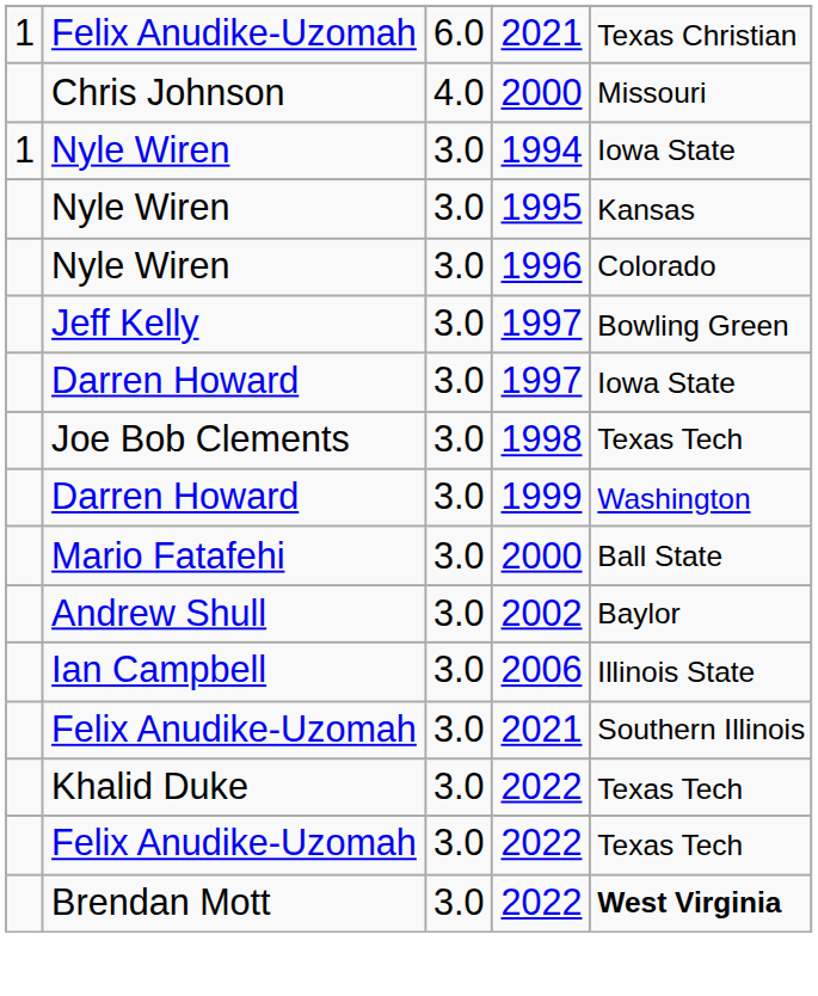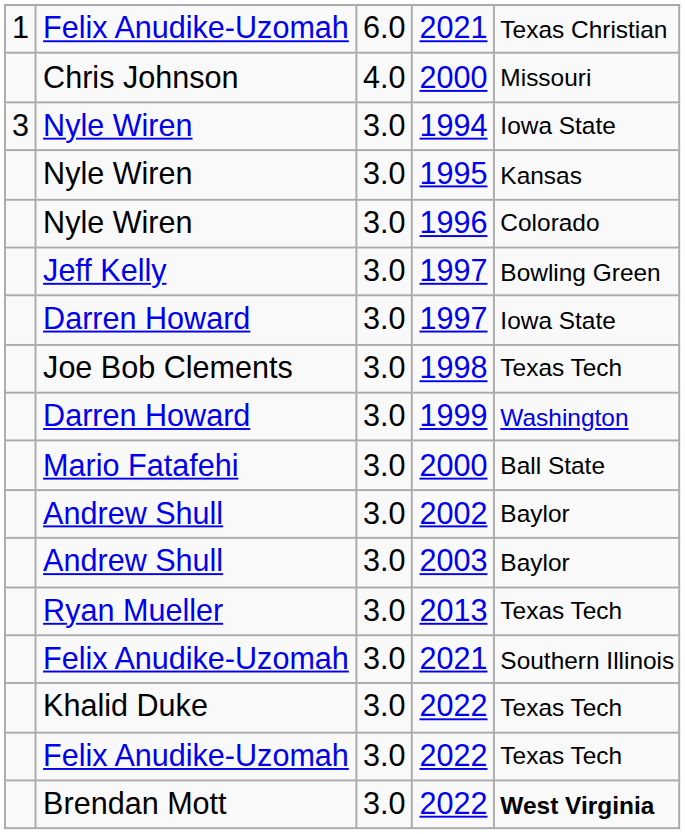 <table class="wikitable">
 <tr>
 </tr>
 <tr>
 <td>1</td>
 <td><a href='#'>Felix Anudike-Uzomah</a></td>
 <td>6.0</td>
 <td><a href='#'>2021</a></td>
 <td style="font-size:80%;">Texas Christian</td>
 </tr>
 <tr>
 <td></td>
 <td>Chris Johnson</td>
 <td>4.0</td>
 <td><a href='#'>2000</a></td>
 <td style="font-size:80%;">Missouri</td>
 </tr>
 <tr>
-<td>1</td>
+<td>3</td>
 <td><a href='#'>Nyle Wiren</a></td>
 <td>3.0</td>
 <td><a href='#'>1994</a></td>
 <td style="font-size:80%;">Iowa State</td>
 </tr>
 <tr>
 <td></td>
 <td>Nyle Wiren</td>
 <td>3.0</td>
 <td><a href='#'>1995</a></td>
 <td style="font-size:80%;">Kansas</td>
 </tr>
 <tr>
 <td></td>
 <td>Nyle Wiren</td>
 <td>3.0</td>
 <td><a href='#'>1996</a></td>
 <td style="font-size:80%;">Colorado</td>
 </tr>
 <tr>
 <td></td>
 <td><a href='#'>Jeff Kelly</a></td>
 <td>3.0</td>
 <td><a href='#'>1997</a></td>
 <td style="font-size:80%;">Bowling Green</td>
 </tr>
 <tr>
 <td></td>
 <td><a href='#'>Darren Howard</a></td>
 <td>3.0</td>
 <td><a href='#'>1997</a></td>
 <td style="font-size:80%;">Iowa State</td>
 </tr>
 <tr>
 <td></td>
 <td>Joe Bob Clements</td>
 <td>3.0</td>
 <td><a href='#'>1998</a></td>
 <td style="font-size:80%;">Texas Tech</td>
 </tr>
 <tr>
 <td></td>
 <td><a href='#'>Darren Howard</a></td>
 <td>3.0</td>
 <td><a href='#'>1999</a></td>
 <td style="font-size:80%;"><a href='#'>Washington</a></td>
 </tr>
 <tr>
 <td></td>
 <td><a href='#'>Mario Fatafehi</a></td>
 <td>3.0</td>
 <td><a href='#'>2000</a></td>
 <td style="font-size:80%;">Ball State</td>
 </tr>
 <tr>
 <td></td>
 <td><a href='#'>Andrew Shull</a></td>
 <td>3.0</td>
 <td><a href='#'>2002</a></td>
 <td style="font-size:80%;">Baylor</td>
 </tr>
 <tr>
 <td></td>
-<td><a href='#'>Ian Campbell</a></td>
+<td><a href='#'>Andrew Shull</a></td>
 <td>3.0</td>
-<td><a href='#'>2006</a></td>
-<td style="font-size:80%;">Illinois State</td>
+<td><a href='#'>2003</a></td>
+<td style="font-size:80%;">Baylor</td>
+</tr>
+<tr>
+<td></td>
+<td><a href='#'>Ryan Mueller</a></td>
+<td>3.0</td>
+<td><a href='#'>2013</a></td>
+<td style="font-size:80%;">Texas Tech</td>
 </tr>
 <tr>
 <td></td>
 <td><a href='#'>Felix Anudike-Uzomah</a></td>
 <td>3.0</td>
 <td><a href='#'>2021</a></td>
 <td style="font-size:80%;">Southern Illinois</td>
 </tr>
 <tr>
 <td></td>
 <td>Khalid Duke</td>
 <td>3.0</td>
 <td><a href='#'>2022</a></td>
 <td style="font-size:80%;">Texas Tech</td>
 </tr>
 <tr>
 <td></td>
 <td><a href='#'>Felix Anudike-Uzomah</a></td>
 <td>3.0</td>
 <td><a href='#'>2022</a></td>
 <td style="font-size:80%;">Texas Tech</td>
 </tr>
 <tr>
 <td></td>
 <td>Brendan Mott</td>
 <td>3.0</td>
 <td><a href='#'>2022</a></td>
 <td style="font-size:80%;"><strong>West Virginia</strong></td>
 </tr>
 </table>
